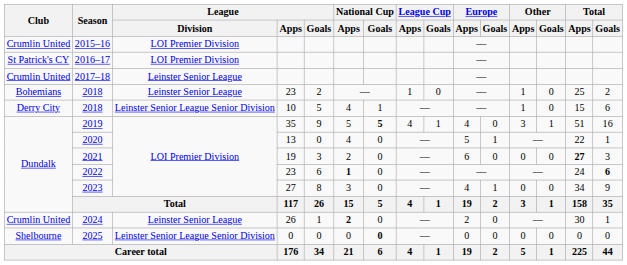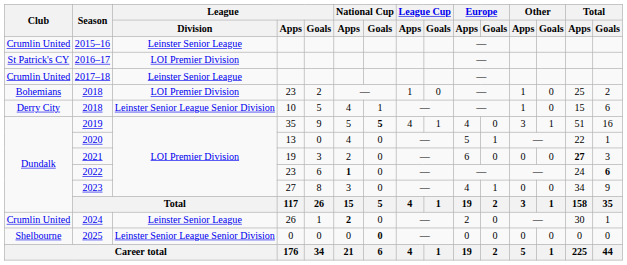 <table class=wikitable style="text-align: center">
 <tr>
 <th rowspan=2>Club</th>
 <th rowspan=2>Season</th>
 <th colspan=3>League</th>
 <th colspan=2>National Cup</th>
 <th colspan=2><a href='#'>League Cup</a></th>
 <th colspan=2><a href='#'>Europe</a></th>
 <th colspan=2>Other</th>
 <th colspan=2>Total</th>
 </tr>
 <tr>
 <th>Division</th>
 <th>Apps</th>
 <th>Goals</th>
 <th>Apps</th>
 <th>Goals</th>
 <th>Apps</th>
 <th>Goals</th>
 <th>Apps</th>
 <th>Goals</th>
 <th>Apps</th>
 <th>Goals</th>
 <th>Apps</th>
 <th>Goals</th>
 </tr>
 <tr>
 <td><a href='#'>Crumlin United</a></td>
 <td><a href='#'>2015–16</a></td>
-<td><a href='#'>LOI Premier Division</a></td>
+<td><a href='#'>Leinster Senior League</a></td>
 <td></td>
 <td></td>
 <td></td>
 <td></td>
 <td></td>
 <td></td>
 <td colspan="2">—</td>
 <td></td>
 <td></td>
 <td></td>
 <td></td>
 </tr>
 <tr>
 <td><a href='#'>St Patrick's CY</a></td>
 <td><a href='#'>2016–17</a></td>
 <td><a href='#'>LOI Premier Division</a></td>
 <td></td>
 <td></td>
 <td></td>
 <td></td>
 <td></td>
 <td></td>
 <td colspan="2">—</td>
 <td></td>
 <td></td>
 <td></td>
 <td></td>
 </tr>
 <tr>
 <td><a href='#'>Crumlin United</a></td>
 <td><a href='#'>2017–18</a></td>
 <td><a href='#'>Leinster Senior League</a></td>
 <td></td>
 <td></td>
 <td></td>
 <td></td>
 <td></td>
 <td></td>
 <td colspan="2">—</td>
 <td></td>
 <td></td>
 <td></td>
 <td></td>
 </tr>
 <tr>
 <td><a href='#'>Bohemians</a></td>
 <td><a href='#'>2018</a></td>
-<td><a href='#'>Leinster Senior League</a></td>
+<td><a href='#'>LOI Premier Division</a></td>
 <td>23</td>
 <td>2</td>
 <td colspan="2">—</td>
 <td>1</td>
 <td>0</td>
 <td colspan="2">—</td>
 <td>1</td>
 <td>0</td>
 <td>25</td>
 <td>2</td>
 </tr>
 <tr>
 <td><a href='#'>Derry City</a></td>
 <td><a href='#'>2018</a></td>
 <td><a href='#'>Leinster Senior League Senior Division</a></td>
 <td>10</td>
 <td>5</td>
 <td>4</td>
 <td>1</td>
 <td colspan="2">—</td>
 <td colspan="2">—</td>
 <td>1</td>
 <td>0</td>
 <td>15</td>
 <td>6</td>
 </tr>
 <tr>
 <td rowspan="6"><a href='#'>Dundalk</a></td>
 <td><a href='#'>2019</a></td>
 <td rowspan="5"><a href='#'>LOI Premier Division</a></td>
 <td>35</td>
 <td>9</td>
 <td>5</td>
 <td><strong>5</strong></td>
 <td>4</td>
 <td>1</td>
 <td>4</td>
 <td>0</td>
 <td>3</td>
 <td>1</td>
 <td>51</td>
 <td>16</td>
 </tr>
 <tr>
 <td><a href='#'>2020</a></td>
 <td>13</td>
 <td>0</td>
 <td>4</td>
 <td>0</td>
 <td colspan="2">—</td>
 <td>5</td>
 <td>1</td>
 <td colspan="2">—</td>
 <td>22</td>
 <td>1</td>
 </tr>
 <tr>
 <td><a href='#'>2021</a></td>
 <td>19</td>
 <td>3</td>
 <td>2</td>
 <td>0</td>
 <td colspan="2">—</td>
 <td>6</td>
 <td>0</td>
 <td>0</td>
 <td>0</td>
 <td><strong>27</strong></td>
 <td>3</td>
 </tr>
 <tr>
 <td><a href='#'>2022</a></td>
 <td>23</td>
 <td>6</td>
 <td><strong>1</strong></td>
 <td>0</td>
 <td colspan="2">—</td>
 <td colspan="2">—</td>
 <td colspan="2">—</td>
 <td>24</td>
 <td><strong>6</strong></td>
 </tr>
 <tr>
 <td><a href='#'>2023</a></td>
 <td>27</td>
 <td>8</td>
 <td>3</td>
 <td>0</td>
 <td colspan="2">—</td>
 <td>4</td>
 <td>1</td>
 <td>0</td>
 <td>0</td>
 <td>34</td>
 <td>9</td>
 </tr>
 <tr>
 <th colspan="2">Total</th>
 <th>117</th>
 <th>26</th>
 <th>15</th>
 <th>5</th>
 <th>4</th>
 <th>1</th>
 <th>19</th>
 <th>2</th>
 <th>3</th>
 <th>1</th>
 <th>158</th>
 <th>35</th>
 </tr>
 <tr>
 <td><a href='#'>Crumlin United</a></td>
 <td><a href='#'>2024</a></td>
 <td><a href='#'>Leinster Senior League</a></td>
 <td>26</td>
 <td>1</td>
 <td><strong>2</strong></td>
 <td>0</td>
 <td colspan="2">—</td>
 <td>2</td>
 <td>0</td>
 <td colspan="2">—</td>
 <td>30</td>
 <td>1</td>
 </tr>
 <tr>
 <td><a href='#'>Shelbourne</a></td>
 <td><a href='#'>2025</a></td>
 <td><a href='#'>Leinster Senior League Senior Division</a></td>
 <td>0</td>
 <td>0</td>
 <td>0</td>
 <td><strong>0</strong></td>
 <td colspan="2">—</td>
 <td>0</td>
 <td>0</td>
 <td>0</td>
 <td>0</td>
 <td>0</td>
 <td>0</td>
 </tr>
 <tr>
 <th colspan="3">Career total</th>
 <th>176</th>
 <th>34</th>
 <th>21</th>
 <th>6</th>
 <th>4</th>
 <th>1</th>
 <th>19</th>
 <th>2</th>
 <th>5</th>
 <th>1</th>
 <th>225</th>
 <th>44</th>
 </tr>
 </table>
